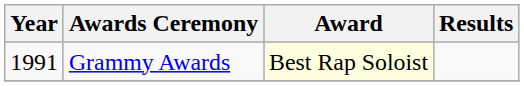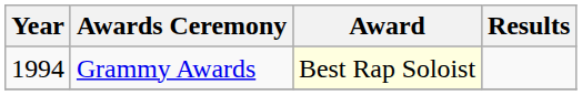 <table class="wikitable">
 <tr>
 <th>Year</th>
 <th>Awards Ceremony</th>
 <th>Award</th>
 <th>Results</th>
 </tr>
 <tr>
-<td>1991</td>
+<td>1994</td>
 <td><a href='#'>Grammy Awards</a></td>
 <td style="background: lightyellow;">Best Rap Soloist</td>
 <td></td>
 </tr>
 <tr>
 </tr>
 </table>
